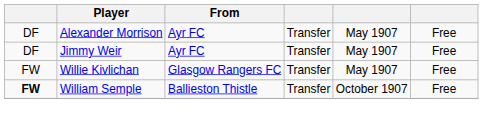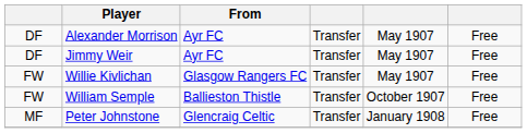 <table class="wikitable sortable" style="text-align:center;">
 <tr>
 <th style="width:64px;"></th>
 <th>Player</th>
 <th>From</th>
 <th></th>
 <th></th>
 <th style="width:84px;"></th>
 </tr>
 <tr>
 <td>DF</td>
 <td align="left"> <a href='#'>Alexander Morrison</a></td>
 <td style="text-align:left"> <a href='#'>Ayr FC</a></td>
 <td>Transfer</td>
 <td>May 1907</td>
 <td>Free</td>
 </tr>
 <tr>
 <td>DF</td>
 <td align="left"> <a href='#'>Jimmy Weir</a></td>
 <td style="text-align:left"> <a href='#'>Ayr FC</a></td>
 <td>Transfer</td>
 <td>May 1907</td>
 <td>Free</td>
 </tr>
 <tr>
 <td>FW</td>
 <td align="left"> <a href='#'>Willie Kivlichan</a></td>
 <td style="text-align:left"> <a href='#'>Glasgow Rangers FC</a></td>
 <td>Transfer</td>
 <td>May 1907</td>
 <td>Free</td>
 </tr>
 <tr>
-<td><strong>FW</strong></td>
+<td>FW</td>
 <td align="left"> <a href='#'>William Semple</a></td>
 <td style="text-align:left"> <a href='#'>Ballieston Thistle</a></td>
 <td>Transfer</td>
 <td>October 1907</td>
 <td>Free</td>
 </tr>
 <tr>
+<td>MF</td>
+<td align="left"> <a href='#'>Peter Johnstone</a></td>
+<td style="text-align:left"> <a href='#'>Glencraig Celtic</a></td>
+<td>Transfer</td>
+<td>January 1908</td>
+<td>Free</td>
+</tr>
+<tr>
 </tr>
 </table>
